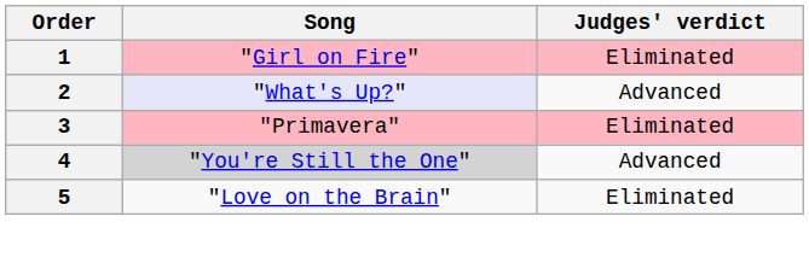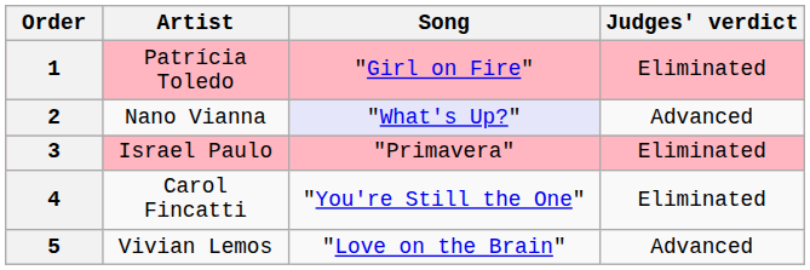 <table class="wikitable" style="text-align:center; width:55%;">
 <tr>
 <th scope="col" width="05%">Order</th>
+<th scope="col" width="15%">Artist</th>
 <th scope="col" width="25%">Song</th>
 <th scope="col" width="15%">Judges' verdict</th>
 </tr>
 <tr bgcolor=FFB6C1>
 <th>1</th>
+<td>Patrícia Toledo</td>
 <td>"<a href='#'>Girl on Fire</a>"</td>
 <td>Eliminated</td>
 </tr>
 <tr>
 <th>2</th>
+<td>Nano Vianna</td>
 <td style="background: lavender;">"<a href='#'>What's Up?</a>"</td>
 <td>Advanced</td>
 </tr>
 <tr bgcolor=FFB6C1>
 <th>3</th>
+<td>Israel Paulo</td>
 <td>"Primavera"</td>
 <td>Eliminated</td>
 </tr>
 <tr>
 <th>4</th>
-<td style="background: lightgrey;">"<a href='#'>You're Still the One</a>"</td>
-<td>Advanced</td>
+<td>Carol Fincatti</td>
+<td>"<a href='#'>You're Still the One</a>"</td>
+<td>Eliminated</td>
 </tr>
 <tr>
 <th>5</th>
+<td>Vivian Lemos</td>
 <td>"<a href='#'>Love on the Brain</a>"</td>
-<td>Eliminated</td>
+<td>Advanced</td>
 </tr>
 </table>
